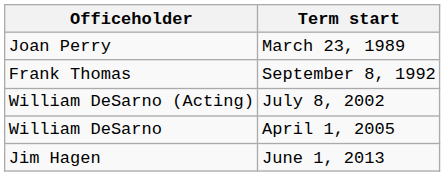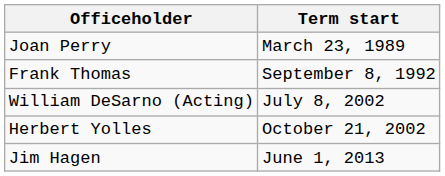 <table class="wikitable sortable">
 <tr style="vertical-align:bottom;">
 <th>Officeholder</th>
 <th>Term start</th>
 </tr>
 <tr>
 <td>Joan Perry</td>
 <td>March 23, 1989</td>
 </tr>
 <tr>
 <td>Frank Thomas</td>
 <td>September 8, 1992</td>
 </tr>
 <tr>
 <td>William DeSarno (Acting)</td>
 <td>July 8, 2002</td>
 </tr>
 <tr>
-<td>William DeSarno</td>
-<td>April 1, 2005</td>
+<td>Herbert Yolles</td>
+<td>October 21, 2002</td>
 </tr>
 <tr>
 <td>Jim Hagen</td>
 <td>June 1, 2013</td>
 </tr>
 </table>
